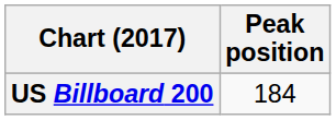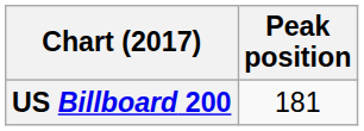 <table class="wikitable plainrowheaders" style="text-align:center">
 <tr>
 <th scope="col">Chart (2017)</th>
 <th scope="col">Peak<br> position</th>
 </tr>
 <tr>
 <th scope="row">US <a href='#'><em>Billboard</em> 200</a></th>
-<td>184</td>
+<td>181</td>
 </tr>
 </table>
